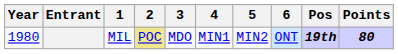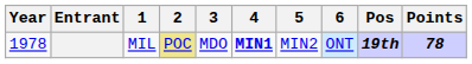 <table class="wikitable" style="text-align:center; font-size:90%">
 <tr>
 <th>Year</th>
 <th>Entrant</th>
 <th>1</th>
 <th>2</th>
 <th>3</th>
 <th>4</th>
 <th>5</th>
 <th>6</th>
 <th>Pos</th>
 <th>Points</th>
 </tr>
 <tr>
-<td><a href='#'>1980</a></td>
+<td><a href='#'>1978</a></td>
 <th></th>
 <td><a href='#'>MIL</a></td>
 <td style="background: khaki;"><a href='#'>POC</a></td>
 <td><a href='#'>MDO</a></td>
-<td><a href='#'>MIN1</a></td>
+<td><strong><a href='#'>MIN1</a></strong></td>
 <td><a href='#'>MIN2</a></td>
 <td style="background:#CFEAFF;"><a href='#'>ONT</a><br></td>
 <td style="background:#CFCFFF;"><strong><em>19th</em></strong></td>
-<td style="background:#CFCFFF;"><strong><em>80</em></strong></td>
+<td style="background:#CFCFFF;"><strong><em>78</em></strong></td>
 </tr>
 </table>
